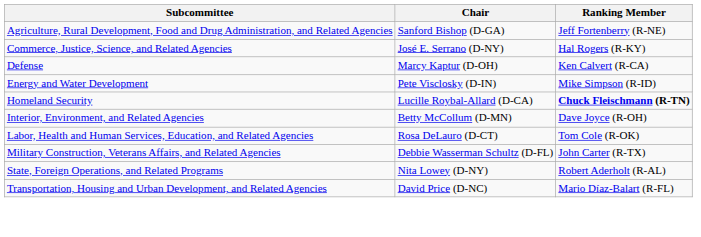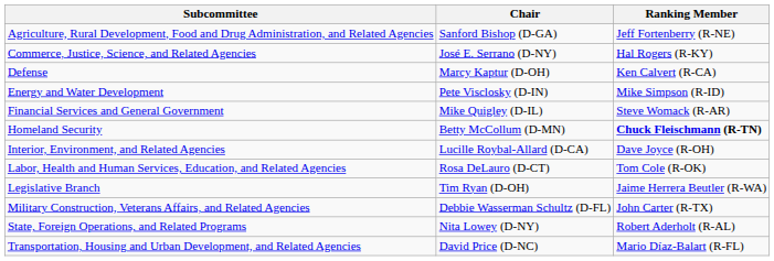 <table class="wikitable">
 <tr>
 <th>Subcommittee</th>
 <th>Chair</th>
 <th>Ranking Member</th>
 </tr>
 <tr>
 <td><a href='#'>Agriculture, Rural Development, Food and Drug Administration, and Related Agencies</a></td>
 <td><a href='#'>Sanford Bishop</a> (D-GA)</td>
 <td><a href='#'>Jeff Fortenberry</a> (R-NE)</td>
 </tr>
 <tr>
 <td><a href='#'>Commerce, Justice, Science, and Related Agencies</a></td>
 <td><a href='#'>José E. Serrano</a> (D-NY)</td>
 <td><a href='#'>Hal Rogers</a> (R-KY)</td>
 </tr>
 <tr>
 <td><a href='#'>Defense</a></td>
 <td><a href='#'>Marcy Kaptur</a> (D-OH)</td>
 <td><a href='#'>Ken Calvert</a> (R-CA)</td>
 </tr>
 <tr>
 <td><a href='#'>Energy and Water Development</a></td>
 <td><a href='#'>Pete Visclosky</a> (D-IN)</td>
 <td><a href='#'>Mike Simpson</a> (R-ID)</td>
 </tr>
 <tr>
+<td><a href='#'>Financial Services and General Government</a></td>
+<td><a href='#'>Mike Quigley</a> (D-IL)</td>
+<td><a href='#'>Steve Womack</a> (R-AR)</td>
+</tr>
+<tr>
 <td><a href='#'>Homeland Security</a></td>
-<td><a href='#'>Lucille Roybal-Allard</a> (D-CA)</td>
+<td><a href='#'>Betty McCollum</a> (D-MN)</td>
 <td><strong><a href='#'>Chuck Fleischmann</a> (R-TN)</strong></td>
 </tr>
 <tr>
 <td><a href='#'>Interior, Environment, and Related Agencies</a></td>
-<td><a href='#'>Betty McCollum</a> (D-MN)</td>
+<td><a href='#'>Lucille Roybal-Allard</a> (D-CA)</td>
 <td><a href='#'>Dave Joyce</a> (R-OH)</td>
 </tr>
 <tr>
 <td><a href='#'>Labor, Health and Human Services, Education, and Related Agencies</a></td>
 <td><a href='#'>Rosa DeLauro</a> (D-CT)</td>
 <td><a href='#'>Tom Cole</a> (R-OK)</td>
+</tr>
+<tr>
+<td><a href='#'>Legislative Branch</a></td>
+<td><a href='#'>Tim Ryan</a> (D-OH)</td>
+<td><a href='#'>Jaime Herrera Beutler</a> (R-WA)</td>
 </tr>
 <tr>
 <td><a href='#'>Military Construction, Veterans Affairs, and Related Agencies</a></td>
 <td><a href='#'>Debbie Wasserman Schultz</a> (D-FL)</td>
 <td><a href='#'>John Carter</a> (R-TX)</td>
 </tr>
 <tr>
 <td><a href='#'>State, Foreign Operations, and Related Programs</a></td>
 <td><a href='#'>Nita Lowey</a> (D-NY)</td>
 <td><a href='#'>Robert Aderholt</a> (R-AL)</td>
 </tr>
 <tr>
 <td><a href='#'>Transportation, Housing and Urban Development, and Related Agencies</a></td>
 <td><a href='#'>David Price</a> (D-NC)</td>
 <td><a href='#'>Mario Díaz-Balart</a> (R-FL)</td>
 </tr>
 </table>
